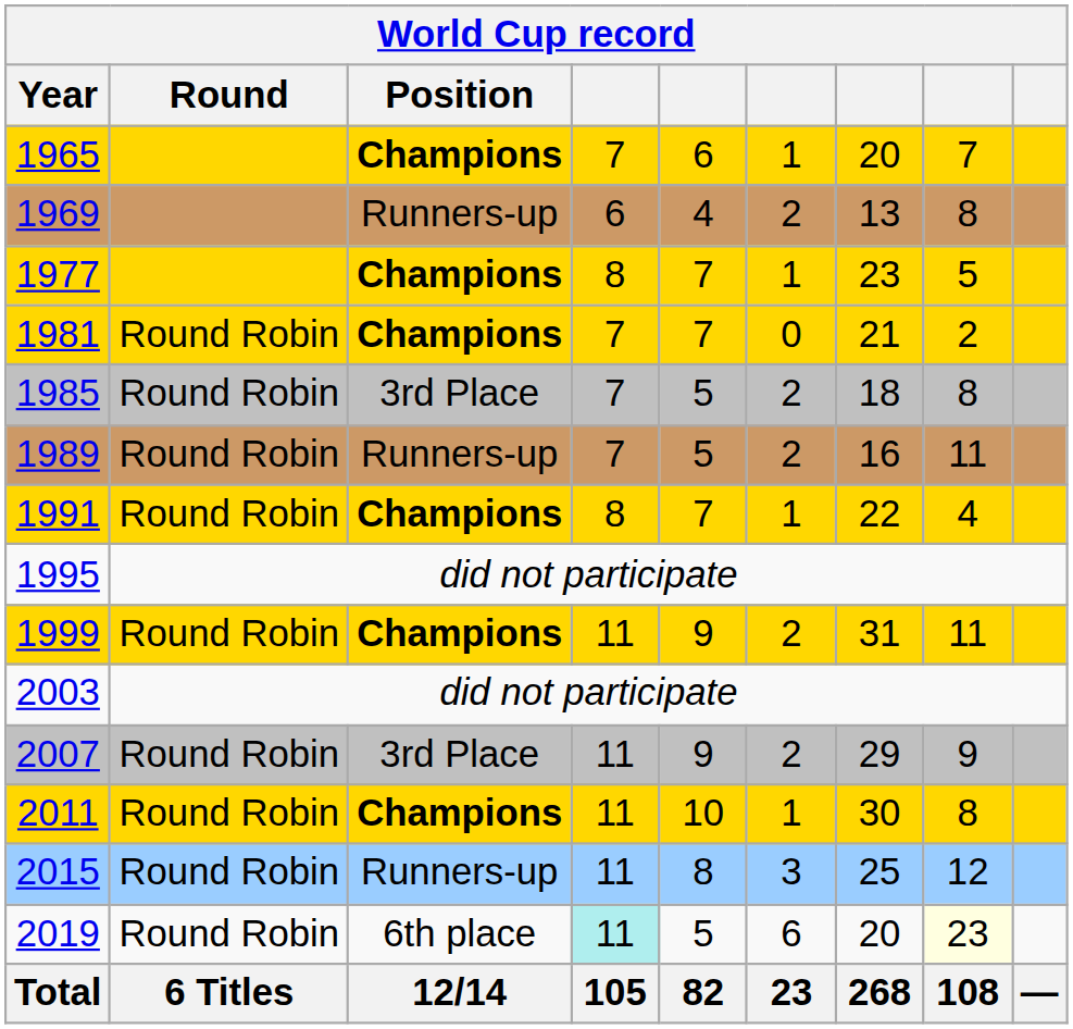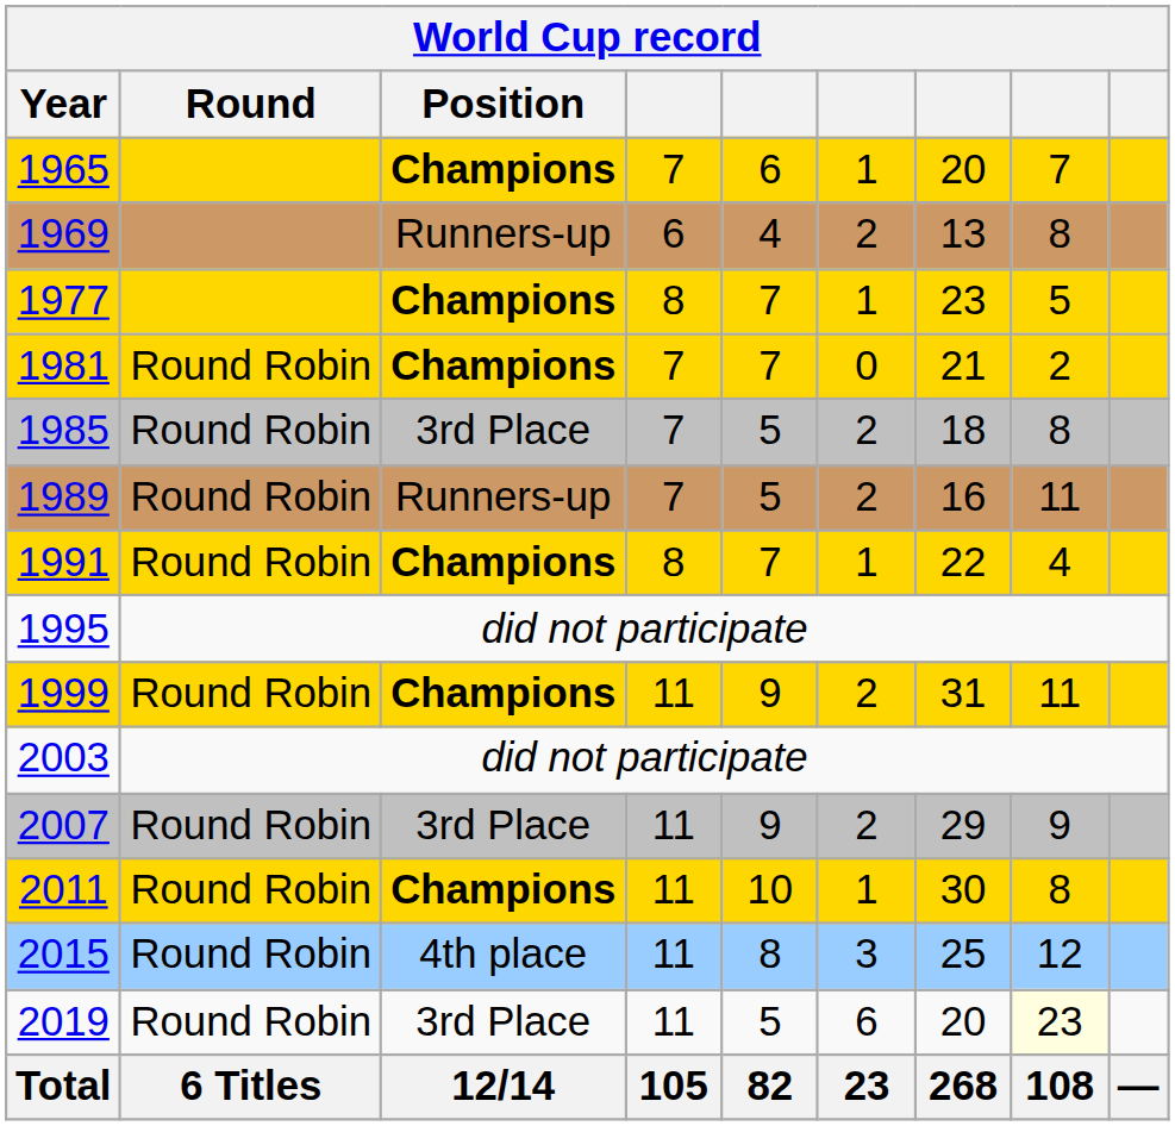 <table class="wikitable" style="text-align: center;">
 <tr>
 <th colspan=9><a href='#'>World Cup record</a></th>
 </tr>
 <tr>
 <th>Year</th>
 <th>Round</th>
 <th>Position</th>
 <th width=30></th>
 <th width=30></th>
 <th width=30></th>
 <th width=30></th>
 <th width=30></th>
 <th></th>
 </tr>
 <tr bgcolor=gold>
 <td> <a href='#'>1965</a></td>
 <td></td>
 <td><strong>Champions</strong></td>
 <td>7</td>
 <td>6</td>
 <td>1</td>
 <td>20</td>
 <td>7</td>
 <td></td>
 </tr>
 <tr bgcolor=cc9966>
 <td> <a href='#'>1969</a></td>
 <td></td>
 <td>Runners-up</td>
 <td>6</td>
 <td>4</td>
 <td>2</td>
 <td>13</td>
 <td>8</td>
 <td></td>
 </tr>
 <tr bgcolor=gold>
 <td> <a href='#'>1977</a></td>
 <td></td>
 <td><strong>Champions</strong></td>
 <td>8</td>
 <td>7</td>
 <td>1</td>
 <td>23</td>
 <td>5</td>
 <td></td>
 </tr>
 <tr bgcolor=gold>
 <td> <a href='#'>1981</a></td>
 <td>Round Robin</td>
 <td><strong>Champions</strong></td>
 <td>7</td>
 <td>7</td>
 <td>0</td>
 <td>21</td>
 <td>2</td>
 <td></td>
 </tr>
 <tr bgcolor=silver>
 <td> <a href='#'>1985</a></td>
 <td>Round Robin</td>
 <td>3rd Place</td>
 <td>7</td>
 <td>5</td>
 <td>2</td>
 <td>18</td>
 <td>8</td>
 <td></td>
 </tr>
 <tr bgcolor=cc9966>
 <td> <a href='#'>1989</a></td>
 <td>Round Robin</td>
 <td>Runners-up</td>
 <td>7</td>
 <td>5</td>
 <td>2</td>
 <td>16</td>
 <td>11</td>
 <td></td>
 </tr>
 <tr bgcolor=gold>
 <td> <a href='#'>1991</a></td>
 <td>Round Robin</td>
 <td><strong>Champions</strong></td>
 <td>8</td>
 <td>7</td>
 <td>1</td>
 <td>22</td>
 <td>4</td>
 <td></td>
 </tr>
 <tr>
 <td> <a href='#'>1995</a></td>
 <td colspan=9><em>did not participate</em></td>
 </tr>
 <tr bgcolor=gold>
 <td> <a href='#'>1999</a></td>
 <td>Round Robin</td>
 <td><strong>Champions</strong></td>
 <td>11</td>
 <td>9</td>
 <td>2</td>
 <td>31</td>
 <td>11</td>
 <td></td>
 </tr>
 <tr>
 <td> <a href='#'>2003</a></td>
 <td colspan=9><em>did not participate</em></td>
 </tr>
 <tr bgcolor=silver>
 <td> <a href='#'>2007</a></td>
 <td>Round Robin</td>
 <td>3rd Place</td>
 <td>11</td>
 <td>9</td>
 <td>2</td>
 <td>29</td>
 <td>9</td>
 <td></td>
 </tr>
 <tr bgcolor=gold>
 <td> <a href='#'>2011</a></td>
 <td>Round Robin</td>
 <td><strong>Champions</strong></td>
 <td>11</td>
 <td>10</td>
 <td>1</td>
 <td>30</td>
 <td>8</td>
 <td></td>
 </tr>
 <tr bgcolor=9acdff>
 <td> <a href='#'>2015</a></td>
 <td>Round Robin</td>
-<td>Runners-up</td>
+<td>4th place</td>
 <td>11</td>
 <td>8</td>
 <td>3</td>
 <td>25</td>
 <td>12</td>
 <td></td>
 </tr>
 <tr>
 <td> <a href='#'>2019</a></td>
 <td>Round Robin</td>
-<td>6th place</td>
-<td style="background: paleturquoise;">11</td>
+<td>3rd Place</td>
+<td>11</td>
 <td>5</td>
 <td>6</td>
 <td>20</td>
 <td style="background: lightyellow;">23</td>
 <td></td>
 </tr>
 <tr>
 <th>Total</th>
 <th>6 Titles</th>
 <th>12/14</th>
 <th>105</th>
 <th>82</th>
 <th>23</th>
 <th>268</th>
 <th>108</th>
 <th>—</th>
 </tr>
 </table>
